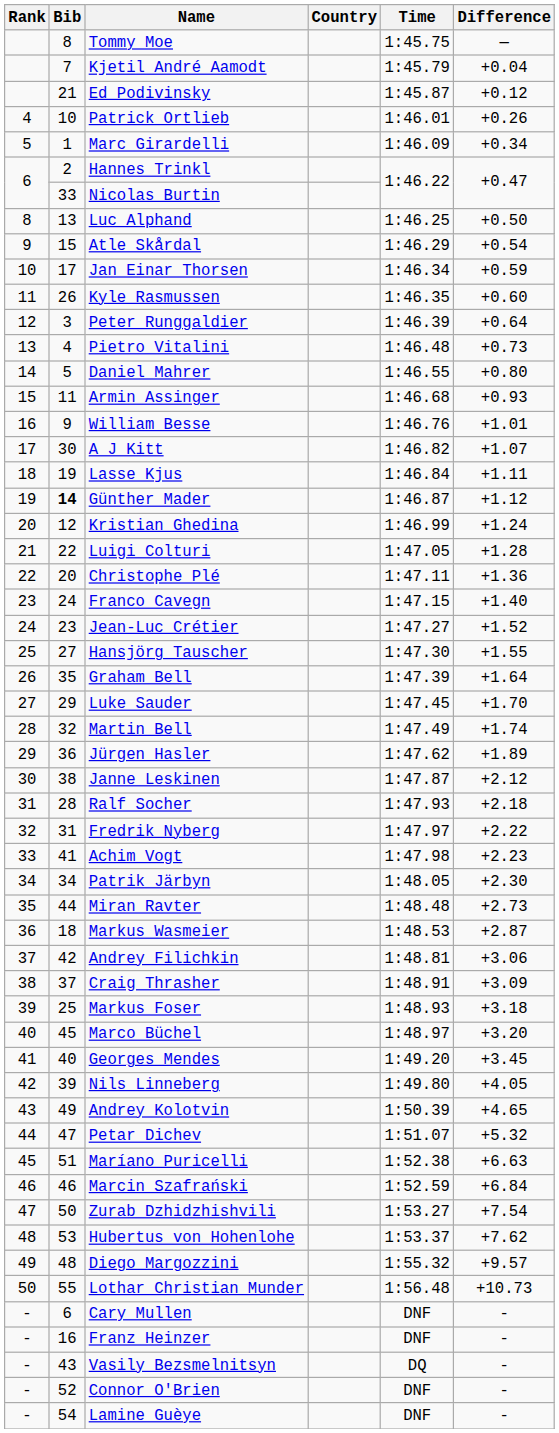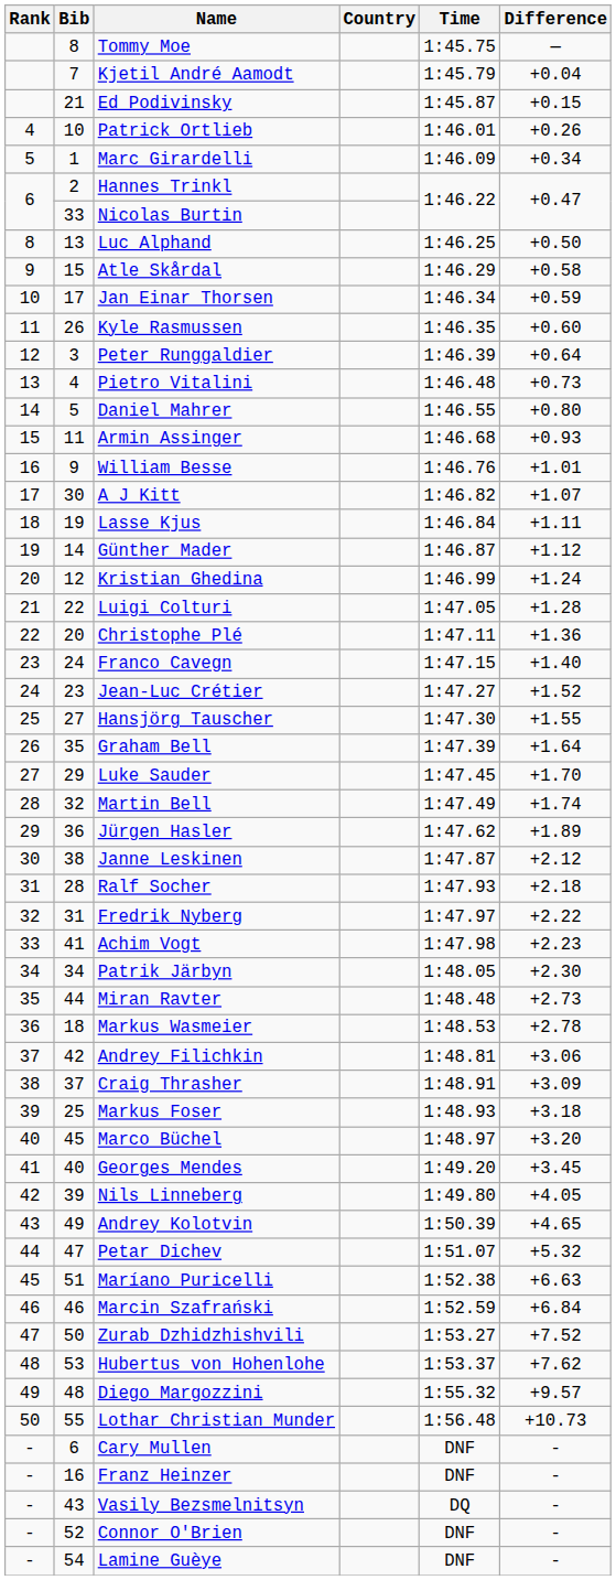 <table class="wikitable sortable" style="text-align:center">
 <tr>
 <th>Rank</th>
 <th>Bib</th>
 <th>Name</th>
 <th>Country</th>
 <th>Time</th>
 <th>Difference</th>
 </tr>
 <tr>
 <td></td>
 <td>8</td>
 <td align=left><a href='#'>Tommy Moe</a></td>
 <td align=left></td>
 <td>1:45.75</td>
 <td>—</td>
 </tr>
 <tr>
 <td></td>
 <td>7</td>
 <td align=left><a href='#'>Kjetil André Aamodt</a></td>
 <td align=left></td>
 <td>1:45.79</td>
 <td>+0.04</td>
 </tr>
 <tr>
 <td></td>
 <td>21</td>
 <td align=left><a href='#'>Ed Podivinsky</a></td>
 <td align=left></td>
 <td>1:45.87</td>
-<td>+0.12</td>
+<td>+0.15</td>
 </tr>
 <tr>
 <td>4</td>
 <td>10</td>
 <td align=left><a href='#'>Patrick Ortlieb</a></td>
 <td align=left></td>
 <td>1:46.01</td>
 <td>+0.26</td>
 </tr>
 <tr>
 <td>5</td>
 <td>1</td>
 <td align=left><a href='#'>Marc Girardelli</a></td>
 <td align=left></td>
 <td>1:46.09</td>
 <td>+0.34</td>
 </tr>
 <tr>
 <td rowspan=2>6</td>
 <td>2</td>
 <td align=left><a href='#'>Hannes Trinkl</a></td>
 <td align=left></td>
 <td rowspan=2>1:46.22</td>
 <td rowspan=2>+0.47</td>
 </tr>
 <tr>
 <td>33</td>
 <td align=left><a href='#'>Nicolas Burtin</a></td>
 <td align=left></td>
 </tr>
 <tr>
 <td>8</td>
 <td>13</td>
 <td align=left><a href='#'>Luc Alphand</a></td>
 <td align=left></td>
 <td>1:46.25</td>
 <td>+0.50</td>
 </tr>
 <tr>
 <td>9</td>
 <td>15</td>
 <td align=left><a href='#'>Atle Skårdal</a></td>
 <td align=left></td>
 <td>1:46.29</td>
-<td>+0.54</td>
+<td>+0.58</td>
 </tr>
 <tr>
 <td>10</td>
 <td>17</td>
 <td align=left><a href='#'>Jan Einar Thorsen</a></td>
 <td align=left></td>
 <td>1:46.34</td>
 <td>+0.59</td>
 </tr>
 <tr>
 <td>11</td>
 <td>26</td>
 <td align=left><a href='#'>Kyle Rasmussen</a></td>
 <td align=left></td>
 <td>1:46.35</td>
 <td>+0.60</td>
 </tr>
 <tr>
 <td>12</td>
 <td>3</td>
 <td align=left><a href='#'>Peter Runggaldier</a></td>
 <td align=left></td>
 <td>1:46.39</td>
 <td>+0.64</td>
 </tr>
 <tr>
 <td>13</td>
 <td>4</td>
 <td align=left><a href='#'>Pietro Vitalini</a></td>
 <td align=left></td>
 <td>1:46.48</td>
 <td>+0.73</td>
 </tr>
 <tr>
 <td>14</td>
 <td>5</td>
 <td align=left><a href='#'>Daniel Mahrer</a></td>
 <td align=left></td>
 <td>1:46.55</td>
 <td>+0.80</td>
 </tr>
 <tr>
 <td>15</td>
 <td>11</td>
 <td align=left><a href='#'>Armin Assinger</a></td>
 <td align=left></td>
 <td>1:46.68</td>
 <td>+0.93</td>
 </tr>
 <tr>
 <td>16</td>
 <td>9</td>
 <td align=left><a href='#'>William Besse</a></td>
 <td align=left></td>
 <td>1:46.76</td>
 <td>+1.01</td>
 </tr>
 <tr>
 <td>17</td>
 <td>30</td>
 <td align=left><a href='#'>A J Kitt</a></td>
 <td align=left></td>
 <td>1:46.82</td>
 <td>+1.07</td>
 </tr>
 <tr>
 <td>18</td>
 <td>19</td>
 <td align=left><a href='#'>Lasse Kjus</a></td>
 <td align=left></td>
 <td>1:46.84</td>
 <td>+1.11</td>
 </tr>
 <tr>
 <td>19</td>
-<td><strong>14</strong></td>
+<td>14</td>
 <td align=left><a href='#'>Günther Mader</a></td>
 <td align=left></td>
 <td>1:46.87</td>
 <td>+1.12</td>
 </tr>
 <tr>
 <td>20</td>
 <td>12</td>
 <td align=left><a href='#'>Kristian Ghedina</a></td>
 <td align=left></td>
 <td>1:46.99</td>
 <td>+1.24</td>
 </tr>
 <tr>
 <td>21</td>
 <td>22</td>
 <td align=left><a href='#'>Luigi Colturi</a></td>
 <td align=left></td>
 <td>1:47.05</td>
 <td>+1.28</td>
 </tr>
 <tr>
 <td>22</td>
 <td>20</td>
 <td align=left><a href='#'>Christophe Plé</a></td>
 <td align=left></td>
 <td>1:47.11</td>
 <td>+1.36</td>
 </tr>
 <tr>
 <td>23</td>
 <td>24</td>
 <td align=left><a href='#'>Franco Cavegn</a></td>
 <td align=left></td>
 <td>1:47.15</td>
 <td>+1.40</td>
 </tr>
 <tr>
 <td>24</td>
 <td>23</td>
 <td align=left><a href='#'>Jean-Luc Crétier</a></td>
 <td align=left></td>
 <td>1:47.27</td>
 <td>+1.52</td>
 </tr>
 <tr>
 <td>25</td>
 <td>27</td>
 <td align=left><a href='#'>Hansjörg Tauscher</a></td>
 <td align=left></td>
 <td>1:47.30</td>
 <td>+1.55</td>
 </tr>
 <tr>
 <td>26</td>
 <td>35</td>
 <td align=left><a href='#'>Graham Bell</a></td>
 <td align=left></td>
 <td>1:47.39</td>
 <td>+1.64</td>
 </tr>
 <tr>
 <td>27</td>
 <td>29</td>
 <td align=left><a href='#'>Luke Sauder</a></td>
 <td align=left></td>
 <td>1:47.45</td>
 <td>+1.70</td>
 </tr>
 <tr>
 <td>28</td>
 <td>32</td>
 <td align=left><a href='#'>Martin Bell</a></td>
 <td align=left></td>
 <td>1:47.49</td>
 <td>+1.74</td>
 </tr>
 <tr>
 <td>29</td>
 <td>36</td>
 <td align=left><a href='#'>Jürgen Hasler</a></td>
 <td align=left></td>
 <td>1:47.62</td>
 <td>+1.89</td>
 </tr>
 <tr>
 <td>30</td>
 <td>38</td>
 <td align=left><a href='#'>Janne Leskinen</a></td>
 <td align=left></td>
 <td>1:47.87</td>
 <td>+2.12</td>
 </tr>
 <tr>
 <td>31</td>
 <td>28</td>
 <td align=left><a href='#'>Ralf Socher</a></td>
 <td align=left></td>
 <td>1:47.93</td>
 <td>+2.18</td>
 </tr>
 <tr>
 <td>32</td>
 <td>31</td>
 <td align=left><a href='#'>Fredrik Nyberg</a></td>
 <td align=left></td>
 <td>1:47.97</td>
 <td>+2.22</td>
 </tr>
 <tr>
 <td>33</td>
 <td>41</td>
 <td align=left><a href='#'>Achim Vogt</a></td>
 <td align=left></td>
 <td>1:47.98</td>
 <td>+2.23</td>
 </tr>
 <tr>
 <td>34</td>
 <td>34</td>
 <td align=left><a href='#'>Patrik Järbyn</a></td>
 <td align=left></td>
 <td>1:48.05</td>
 <td>+2.30</td>
 </tr>
 <tr>
 <td>35</td>
 <td>44</td>
 <td align=left><a href='#'>Miran Ravter</a></td>
 <td align=left></td>
 <td>1:48.48</td>
 <td>+2.73</td>
 </tr>
 <tr>
 <td>36</td>
 <td>18</td>
 <td align=left><a href='#'>Markus Wasmeier</a></td>
 <td align=left></td>
 <td>1:48.53</td>
-<td>+2.87</td>
+<td>+2.78</td>
 </tr>
 <tr>
 <td>37</td>
 <td>42</td>
 <td align=left><a href='#'>Andrey Filichkin</a></td>
 <td align=left></td>
 <td>1:48.81</td>
 <td>+3.06</td>
 </tr>
 <tr>
 <td>38</td>
 <td>37</td>
 <td align=left><a href='#'>Craig Thrasher</a></td>
 <td align=left></td>
 <td>1:48.91</td>
 <td>+3.09</td>
 </tr>
 <tr>
 <td>39</td>
 <td>25</td>
 <td align=left><a href='#'>Markus Foser</a></td>
 <td align=left></td>
 <td>1:48.93</td>
 <td>+3.18</td>
 </tr>
 <tr>
 <td>40</td>
 <td>45</td>
 <td align=left><a href='#'>Marco Büchel</a></td>
 <td align=left></td>
 <td>1:48.97</td>
 <td>+3.20</td>
 </tr>
 <tr>
 <td>41</td>
 <td>40</td>
 <td align=left><a href='#'>Georges Mendes</a></td>
 <td align=left></td>
 <td>1:49.20</td>
 <td>+3.45</td>
 </tr>
 <tr>
 <td>42</td>
 <td>39</td>
 <td align=left><a href='#'>Nils Linneberg</a></td>
 <td align=left></td>
 <td>1:49.80</td>
 <td>+4.05</td>
 </tr>
 <tr>
 <td>43</td>
 <td>49</td>
 <td align=left><a href='#'>Andrey Kolotvin</a></td>
 <td align=left></td>
 <td>1:50.39</td>
 <td>+4.65</td>
 </tr>
 <tr>
 <td>44</td>
 <td>47</td>
 <td align=left><a href='#'>Petar Dichev</a></td>
 <td align=left></td>
 <td>1:51.07</td>
 <td>+5.32</td>
 </tr>
 <tr>
 <td>45</td>
 <td>51</td>
 <td align=left><a href='#'>Maríano Puricelli</a></td>
 <td align=left></td>
 <td>1:52.38</td>
 <td>+6.63</td>
 </tr>
 <tr>
 <td>46</td>
 <td>46</td>
 <td align=left><a href='#'>Marcin Szafrański</a></td>
 <td align=left></td>
 <td>1:52.59</td>
 <td>+6.84</td>
 </tr>
 <tr>
 <td>47</td>
 <td>50</td>
 <td align=left><a href='#'>Zurab Dzhidzhishvili</a></td>
 <td align=left></td>
 <td>1:53.27</td>
-<td>+7.54</td>
+<td>+7.52</td>
 </tr>
 <tr>
 <td>48</td>
 <td>53</td>
 <td align=left><a href='#'>Hubertus von Hohenlohe</a></td>
 <td align=left></td>
 <td>1:53.37</td>
 <td>+7.62</td>
 </tr>
 <tr>
 <td>49</td>
 <td>48</td>
 <td align=left><a href='#'>Diego Margozzini</a></td>
 <td align=left></td>
 <td>1:55.32</td>
 <td>+9.57</td>
 </tr>
 <tr>
 <td>50</td>
 <td>55</td>
 <td align=left><a href='#'>Lothar Christian Munder</a></td>
 <td align=left></td>
 <td>1:56.48</td>
 <td>+10.73</td>
 </tr>
 <tr>
 <td>-</td>
 <td>6</td>
 <td align=left><a href='#'>Cary Mullen</a></td>
 <td align=left></td>
 <td>DNF</td>
 <td>-</td>
 </tr>
 <tr>
 <td>-</td>
 <td>16</td>
 <td align=left><a href='#'>Franz Heinzer</a></td>
 <td align=left></td>
 <td>DNF</td>
 <td>-</td>
 </tr>
 <tr>
 <td>-</td>
 <td>43</td>
 <td align=left><a href='#'>Vasily Bezsmelnitsyn</a></td>
 <td align=left></td>
 <td>DQ</td>
 <td>-</td>
 </tr>
 <tr>
 <td>-</td>
 <td>52</td>
 <td align=left><a href='#'>Connor O'Brien</a></td>
 <td align=left></td>
 <td>DNF</td>
 <td>-</td>
 </tr>
 <tr>
 <td>-</td>
 <td>54</td>
 <td align=left><a href='#'>Lamine Guèye</a></td>
 <td align=left></td>
 <td>DNF</td>
 <td>-</td>
 </tr>
 </table>
